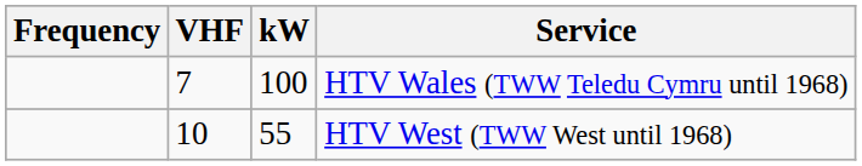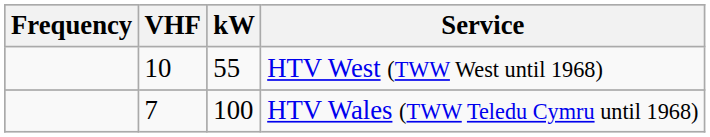 <table class="wikitable sortable">
 <tr>
 <th>Frequency</th>
 <th>VHF</th>
 <th>kW</th>
 <th>Service</th>
 </tr>
 <tr>
 <td></td>
+<td>10</td>
+<td>55</td>
+<td><a href='#'>HTV West</a> <small>(<a href='#'>TWW</a> West until 1968)</small></td>
+</tr>
+<tr>
+<td></td>
 <td>7</td>
 <td>100</td>
 <td><a href='#'>HTV Wales</a> <small>(<a href='#'>TWW</a> <a href='#'>Teledu Cymru</a> until 1968)</small></td>
 </tr>
-<tr>
-<td></td>
-<td>10</td>
-<td>55</td>
-<td><a href='#'>HTV West</a> <small>(<a href='#'>TWW</a> West until 1968)</small></td>
-</tr>
 </table>
